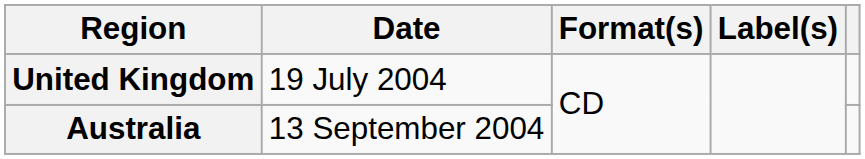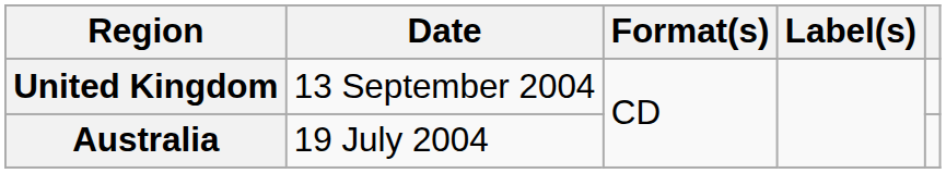 <table class="wikitable plainrowheaders">
 <tr>
 <th scope="col">Region</th>
 <th scope="col">Date</th>
 <th scope="col">Format(s)</th>
 <th scope="col">Label(s)</th>
 <th scope="col"></th>
 </tr>
 <tr>
 <th scope="row">United Kingdom</th>
-<td>19 July 2004</td>
+<td>13 September 2004</td>
 <td rowspan="2">CD</td>
 <td rowspan="2"></td>
 <td></td>
 </tr>
 <tr>
 <th scope="row">Australia</th>
-<td>13 September 2004</td>
+<td>19 July 2004</td>
 <td></td>
 </tr>
 </table>
